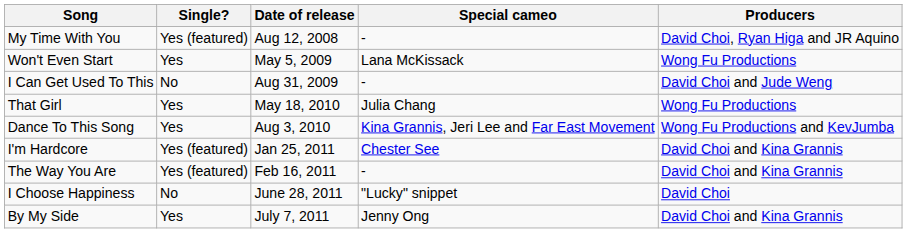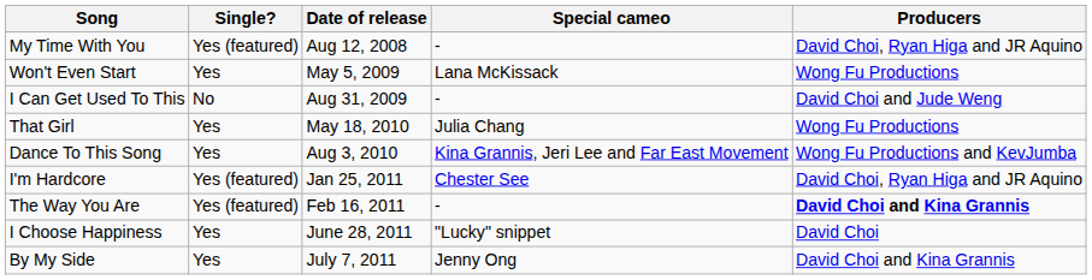 <table class="wikitable sortable">
 <tr>
 <th>Song</th>
 <th>Single?</th>
 <th>Date of release</th>
 <th>Special cameo</th>
 <th>Producers</th>
 </tr>
 <tr>
 <td>My Time With You</td>
 <td>Yes (featured)</td>
 <td>Aug 12, 2008</td>
 <td>-</td>
 <td><a href='#'>David Choi</a>, <a href='#'>Ryan Higa</a> and JR Aquino</td>
 </tr>
 <tr>
 <td>Won't Even Start</td>
 <td>Yes</td>
 <td>May 5, 2009</td>
 <td>Lana McKissack</td>
 <td><a href='#'>Wong Fu Productions</a></td>
 </tr>
 <tr>
 <td>I Can Get Used To This</td>
 <td>No</td>
 <td>Aug 31, 2009</td>
 <td>-</td>
 <td><a href='#'>David Choi</a> and <a href='#'>Jude Weng</a></td>
 </tr>
 <tr>
 <td>That Girl</td>
 <td>Yes</td>
 <td>May 18, 2010</td>
 <td>Julia Chang</td>
 <td><a href='#'>Wong Fu Productions</a></td>
 </tr>
 <tr>
 <td>Dance To This Song</td>
 <td>Yes</td>
 <td>Aug 3, 2010</td>
 <td><a href='#'>Kina Grannis</a>, Jeri Lee and <a href='#'>Far East Movement</a></td>
 <td><a href='#'>Wong Fu Productions</a> and <a href='#'>KevJumba</a></td>
 </tr>
 <tr>
 <td>I'm Hardcore</td>
 <td>Yes (featured)</td>
 <td>Jan 25, 2011</td>
 <td><a href='#'>Chester See</a></td>
-<td><a href='#'>David Choi</a> and <a href='#'>Kina Grannis</a></td>
+<td><a href='#'>David Choi</a>, <a href='#'>Ryan Higa</a> and JR Aquino</td>
 </tr>
 <tr>
 <td>The Way You Are</td>
 <td>Yes (featured)</td>
 <td>Feb 16, 2011</td>
 <td>-</td>
-<td><a href='#'>David Choi</a> and <a href='#'>Kina Grannis</a></td>
+<td><strong><a href='#'>David Choi</a> and <a href='#'>Kina Grannis</a></strong></td>
 </tr>
 <tr>
 <td>I Choose Happiness</td>
-<td>No</td>
+<td>Yes</td>
 <td>June 28, 2011</td>
 <td>"Lucky" snippet</td>
 <td><a href='#'>David Choi</a></td>
 </tr>
 <tr>
 <td>By My Side</td>
 <td>Yes</td>
 <td>July 7, 2011</td>
 <td>Jenny Ong</td>
 <td><a href='#'>David Choi</a> and <a href='#'>Kina Grannis</a></td>
 </tr>
 </table>
